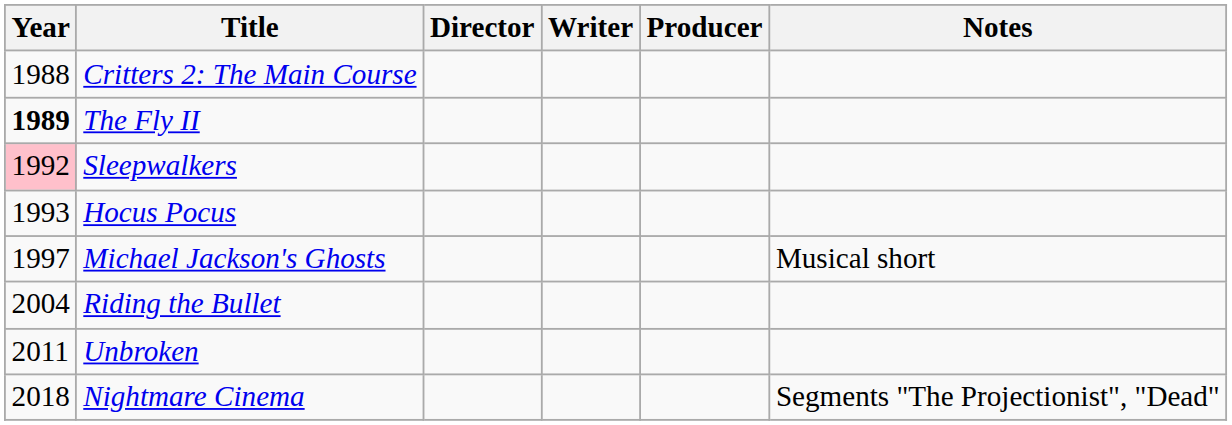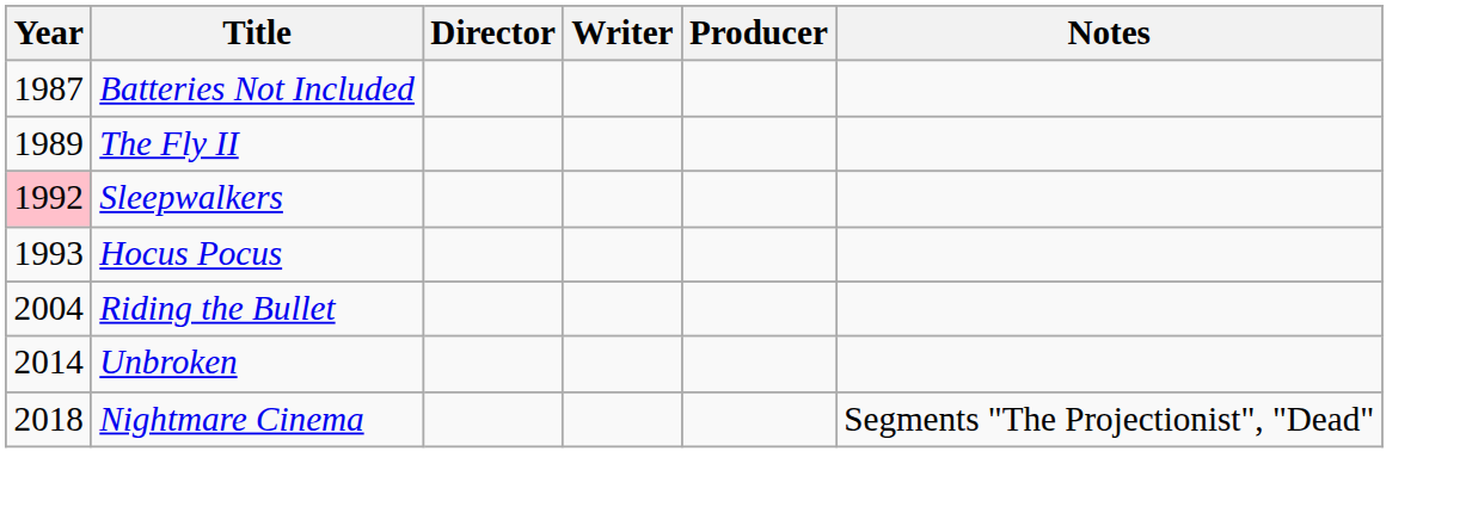 <table class="wikitable">
 <tr>
 <th>Year</th>
 <th>Title</th>
 <th>Director</th>
 <th>Writer</th>
 <th>Producer</th>
 <th>Notes</th>
 </tr>
 <tr>
-<td>1988</td>
-<td><em><a href='#'>Critters 2: The Main Course</a></em></td>
+<td>1987</td>
+<td><em><a href='#'>Batteries Not Included</a></em></td>
 <td></td>
 <td></td>
 <td></td>
 <td></td>
 </tr>
 <tr>
-<td><strong>1989</strong></td>
+<td>1989</td>
 <td><em><a href='#'>The Fly II</a></em></td>
 <td></td>
 <td></td>
 <td></td>
 <td></td>
 </tr>
 <tr>
 <td style="background: pink;">1992</td>
 <td><em><a href='#'>Sleepwalkers</a></em></td>
 <td></td>
 <td></td>
 <td></td>
 <td></td>
 </tr>
 <tr>
 <td>1993</td>
 <td><em><a href='#'>Hocus Pocus</a></em></td>
 <td></td>
 <td></td>
 <td></td>
 <td></td>
 </tr>
 <tr>
-<td>1997</td>
-<td><em><a href='#'>Michael Jackson's Ghosts</a></em></td>
-<td></td>
-<td></td>
-<td></td>
-<td>Musical short</td>
-</tr>
-<tr>
 <td>2004</td>
 <td><em><a href='#'>Riding the Bullet</a></em></td>
 <td></td>
 <td></td>
 <td></td>
 <td></td>
 </tr>
 <tr>
-<td>2011</td>
+<td>2014</td>
 <td><em><a href='#'>Unbroken</a></em></td>
 <td></td>
 <td></td>
 <td></td>
 <td></td>
 </tr>
 <tr>
 <td>2018</td>
 <td><em><a href='#'>Nightmare Cinema</a></em></td>
 <td></td>
 <td></td>
 <td></td>
 <td>Segments "The Projectionist", "Dead"</td>
 </tr>
 </table>
